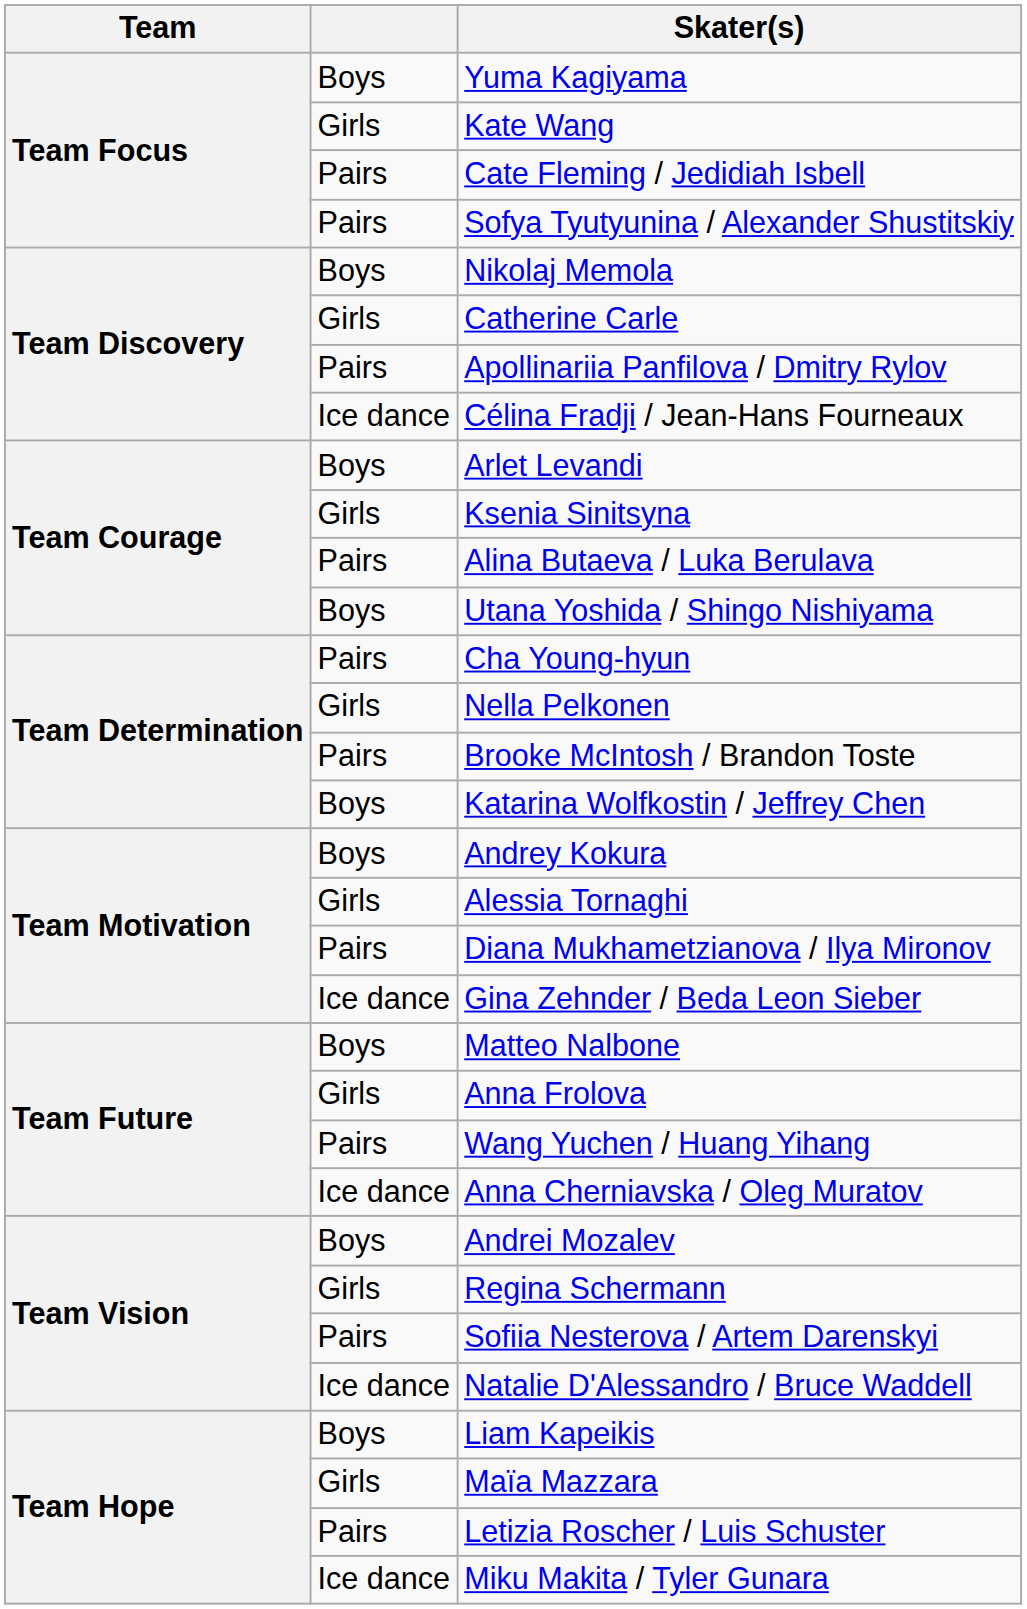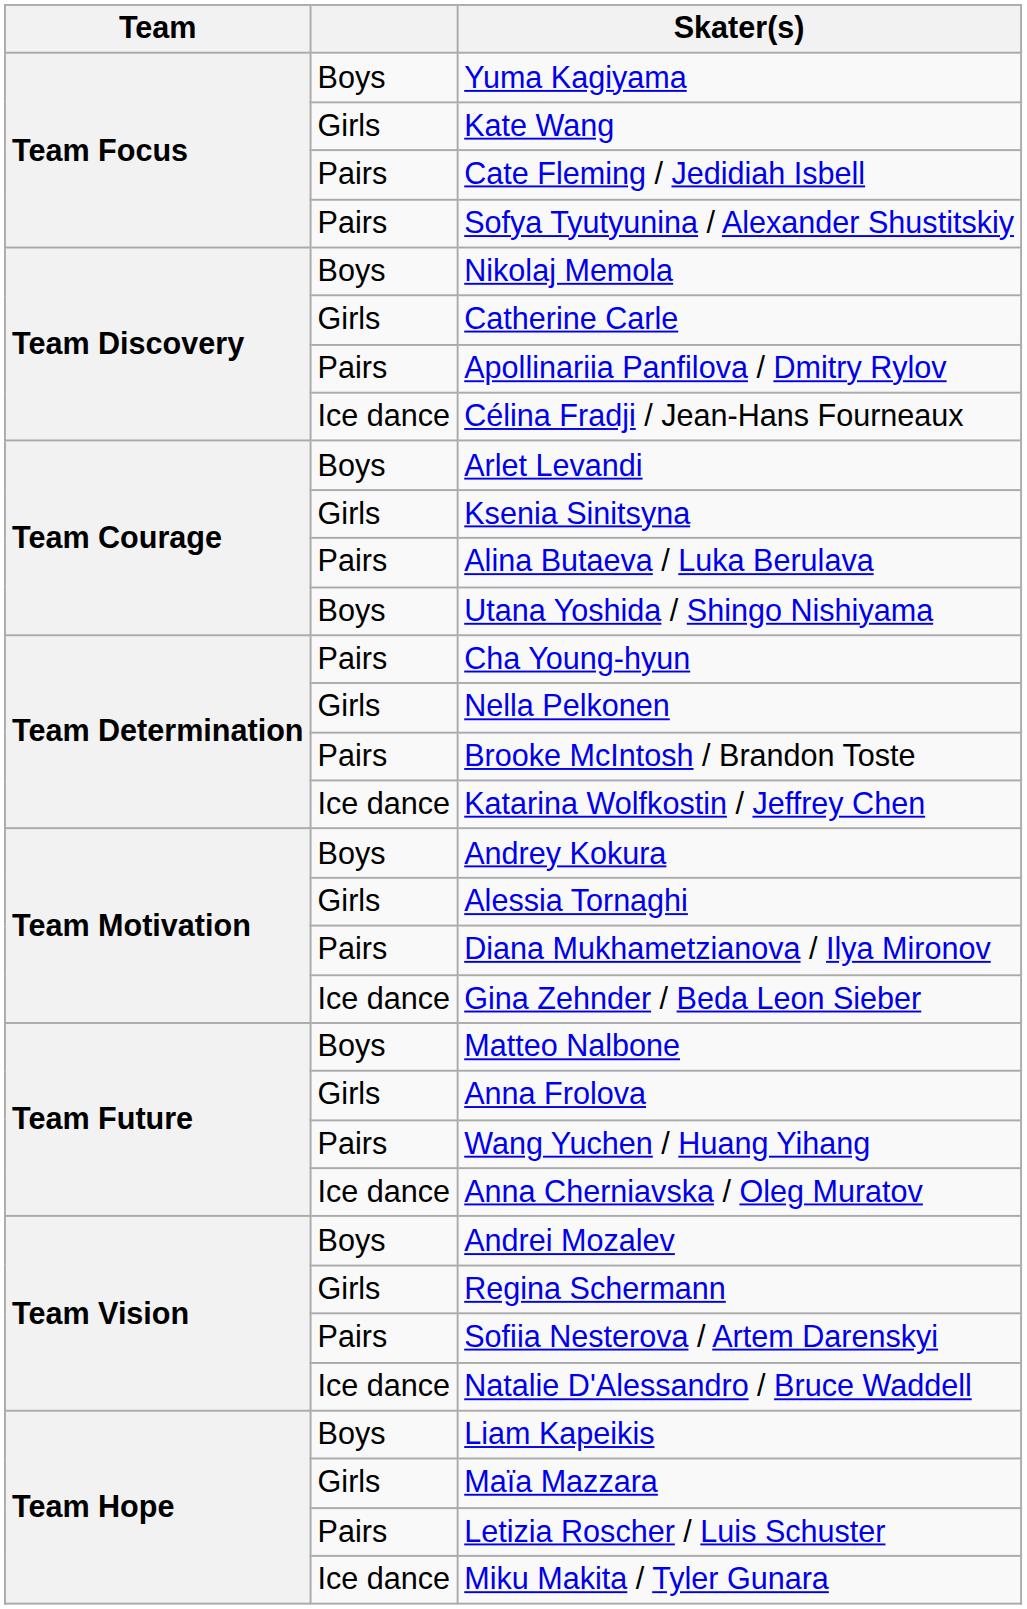 <table class="wikitable unsortable" style="text-align:left">
 <tr>
 <th scope="col">Team</th>
 <th scope="col"></th>
 <th scope="col">Skater(s)</th>
 </tr>
 <tr>
 <th scope="row" style="text-align:left" rowspan="4">Team Focus</th>
 <td>Boys</td>
 <td> <a href='#'>Yuma Kagiyama</a></td>
 </tr>
 <tr>
 <td>Girls</td>
 <td> <a href='#'>Kate Wang</a></td>
 </tr>
 <tr>
 <td>Pairs</td>
 <td> <a href='#'>Cate Fleming</a> / <a href='#'>Jedidiah Isbell</a></td>
 </tr>
 <tr>
 <td>Pairs</td>
 <td> <a href='#'>Sofya Tyutyunina</a> / <a href='#'>Alexander Shustitskiy</a></td>
 </tr>
 <tr>
 <th scope="row" style="text-align:left" rowspan="4">Team Discovery</th>
 <td>Boys</td>
 <td> <a href='#'>Nikolaj Memola</a></td>
 </tr>
 <tr>
 <td>Girls</td>
 <td> <a href='#'>Catherine Carle</a></td>
 </tr>
 <tr>
 <td>Pairs</td>
 <td> <a href='#'>Apollinariia Panfilova</a> / <a href='#'>Dmitry Rylov</a></td>
 </tr>
 <tr>
 <td>Ice dance</td>
 <td> <a href='#'>Célina Fradji</a> / Jean-Hans Fourneaux</td>
 </tr>
 <tr>
 <th scope="row" style="text-align:left" rowspan="4">Team Courage</th>
 <td>Boys</td>
 <td> <a href='#'>Arlet Levandi</a></td>
 </tr>
 <tr>
 <td>Girls</td>
 <td> <a href='#'>Ksenia Sinitsyna</a></td>
 </tr>
 <tr>
 <td>Pairs</td>
 <td> <a href='#'>Alina Butaeva</a> / <a href='#'>Luka Berulava</a></td>
 </tr>
 <tr>
 <td>Boys</td>
 <td> <a href='#'>Utana Yoshida</a> / <a href='#'>Shingo Nishiyama</a></td>
 </tr>
 <tr>
 <th scope="row" style="text-align:left" rowspan="4">Team Determination</th>
 <td>Pairs</td>
 <td> <a href='#'>Cha Young-hyun</a></td>
 </tr>
 <tr>
 <td>Girls</td>
 <td> <a href='#'>Nella Pelkonen</a></td>
 </tr>
 <tr>
 <td>Pairs</td>
 <td> <a href='#'>Brooke McIntosh</a> / Brandon Toste</td>
 </tr>
 <tr>
-<td>Boys</td>
+<td>Ice dance</td>
 <td> <a href='#'>Katarina Wolfkostin</a> / <a href='#'>Jeffrey Chen</a></td>
 </tr>
 <tr>
 <th scope="row" style="text-align:left" rowspan="4">Team Motivation</th>
 <td>Boys</td>
 <td> <a href='#'>Andrey Kokura</a></td>
 </tr>
 <tr>
 <td>Girls</td>
 <td> <a href='#'>Alessia Tornaghi</a></td>
 </tr>
 <tr>
 <td>Pairs</td>
 <td> <a href='#'>Diana Mukhametzianova</a> / <a href='#'>Ilya Mironov</a></td>
 </tr>
 <tr>
 <td>Ice dance</td>
 <td> <a href='#'>Gina Zehnder</a> / <a href='#'>Beda Leon Sieber</a></td>
 </tr>
 <tr>
 <th scope="row" style="text-align:left" rowspan="4">Team Future</th>
 <td>Boys</td>
 <td> <a href='#'>Matteo Nalbone</a></td>
 </tr>
 <tr>
 <td>Girls</td>
 <td> <a href='#'>Anna Frolova</a></td>
 </tr>
 <tr>
 <td>Pairs</td>
 <td> <a href='#'>Wang Yuchen</a> / <a href='#'>Huang Yihang</a></td>
 </tr>
 <tr>
 <td>Ice dance</td>
 <td> <a href='#'>Anna Cherniavska</a> / <a href='#'>Oleg Muratov</a></td>
 </tr>
 <tr>
 <th scope="row" style="text-align:left" rowspan="4">Team Vision</th>
 <td>Boys</td>
 <td> <a href='#'>Andrei Mozalev</a></td>
 </tr>
 <tr>
 <td>Girls</td>
 <td> <a href='#'>Regina Schermann</a></td>
 </tr>
 <tr>
 <td>Pairs</td>
 <td> <a href='#'>Sofiia Nesterova</a> / <a href='#'>Artem Darenskyi</a></td>
 </tr>
 <tr>
 <td>Ice dance</td>
 <td> <a href='#'>Natalie D'Alessandro</a> / <a href='#'>Bruce Waddell</a></td>
 </tr>
 <tr>
 <th scope="row" style="text-align:left" rowspan="4">Team Hope</th>
 <td>Boys</td>
 <td> <a href='#'>Liam Kapeikis</a></td>
 </tr>
 <tr>
 <td>Girls</td>
 <td> <a href='#'>Maïa Mazzara</a></td>
 </tr>
 <tr>
 <td>Pairs</td>
 <td> <a href='#'>Letizia Roscher</a> / <a href='#'>Luis Schuster</a></td>
 </tr>
 <tr>
 <td>Ice dance</td>
 <td> <a href='#'>Miku Makita</a> / <a href='#'>Tyler Gunara</a></td>
 </tr>
 </table>
